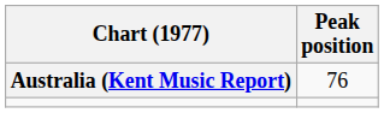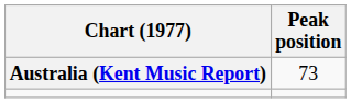 <table class="wikitable sortable plainrowheaders" style="text-align:center">
 <tr>
 <th>Chart (1977)</th>
 <th>Peak<br>position</th>
 </tr>
 <tr>
 <th scope = "row">Australia (<a href='#'>Kent Music Report</a>)</th>
-<td>76</td>
+<td>73</td>
 </tr>
 <tr>
 <td></td>
 </tr>
 </table>
